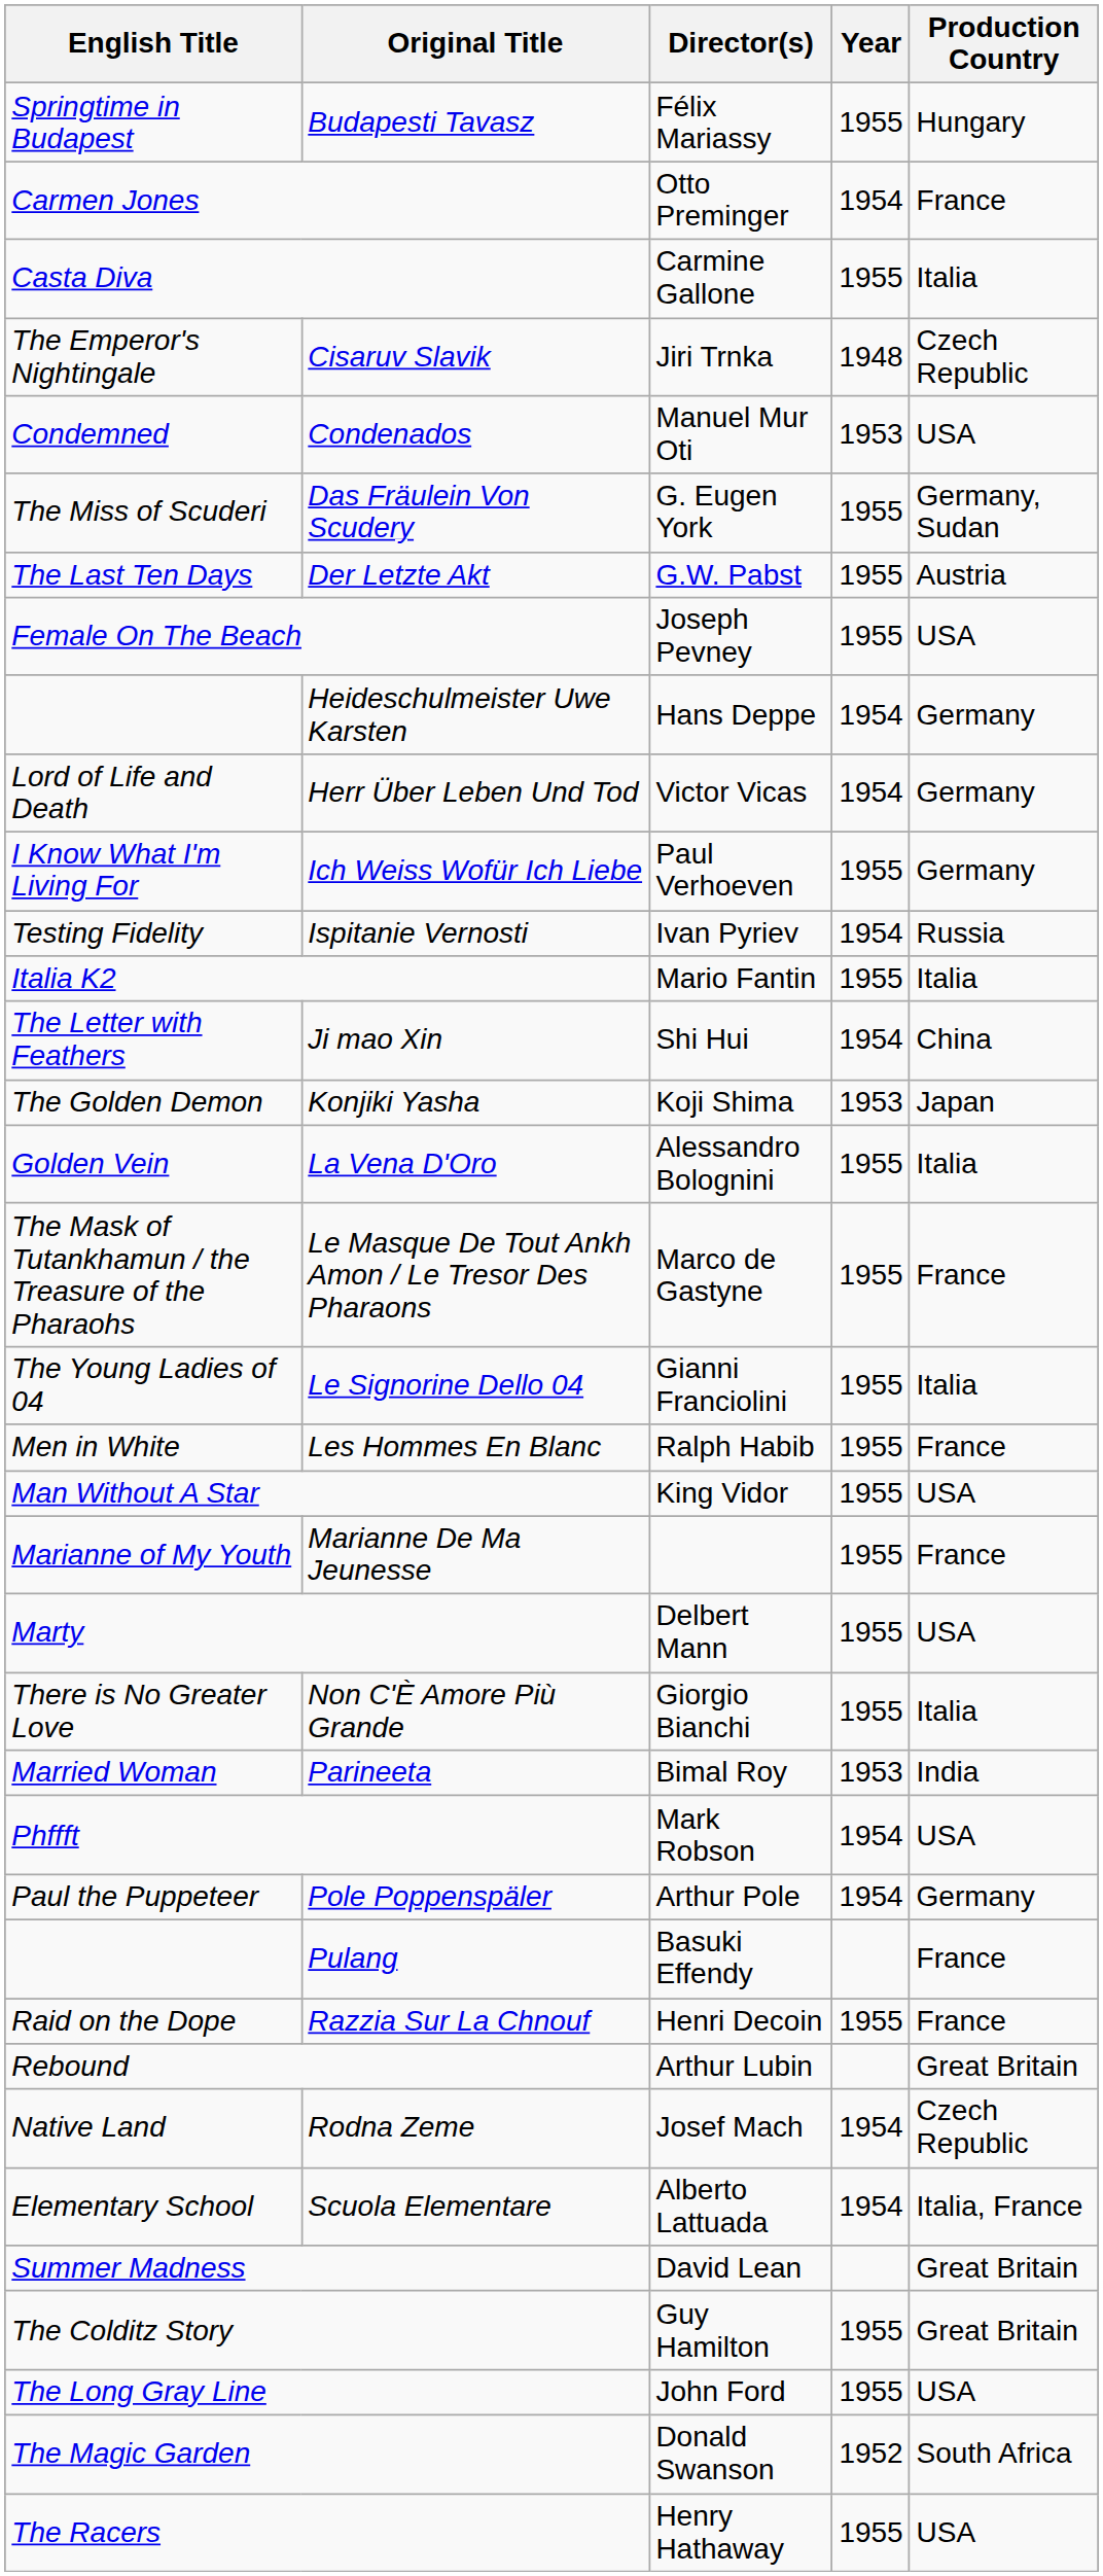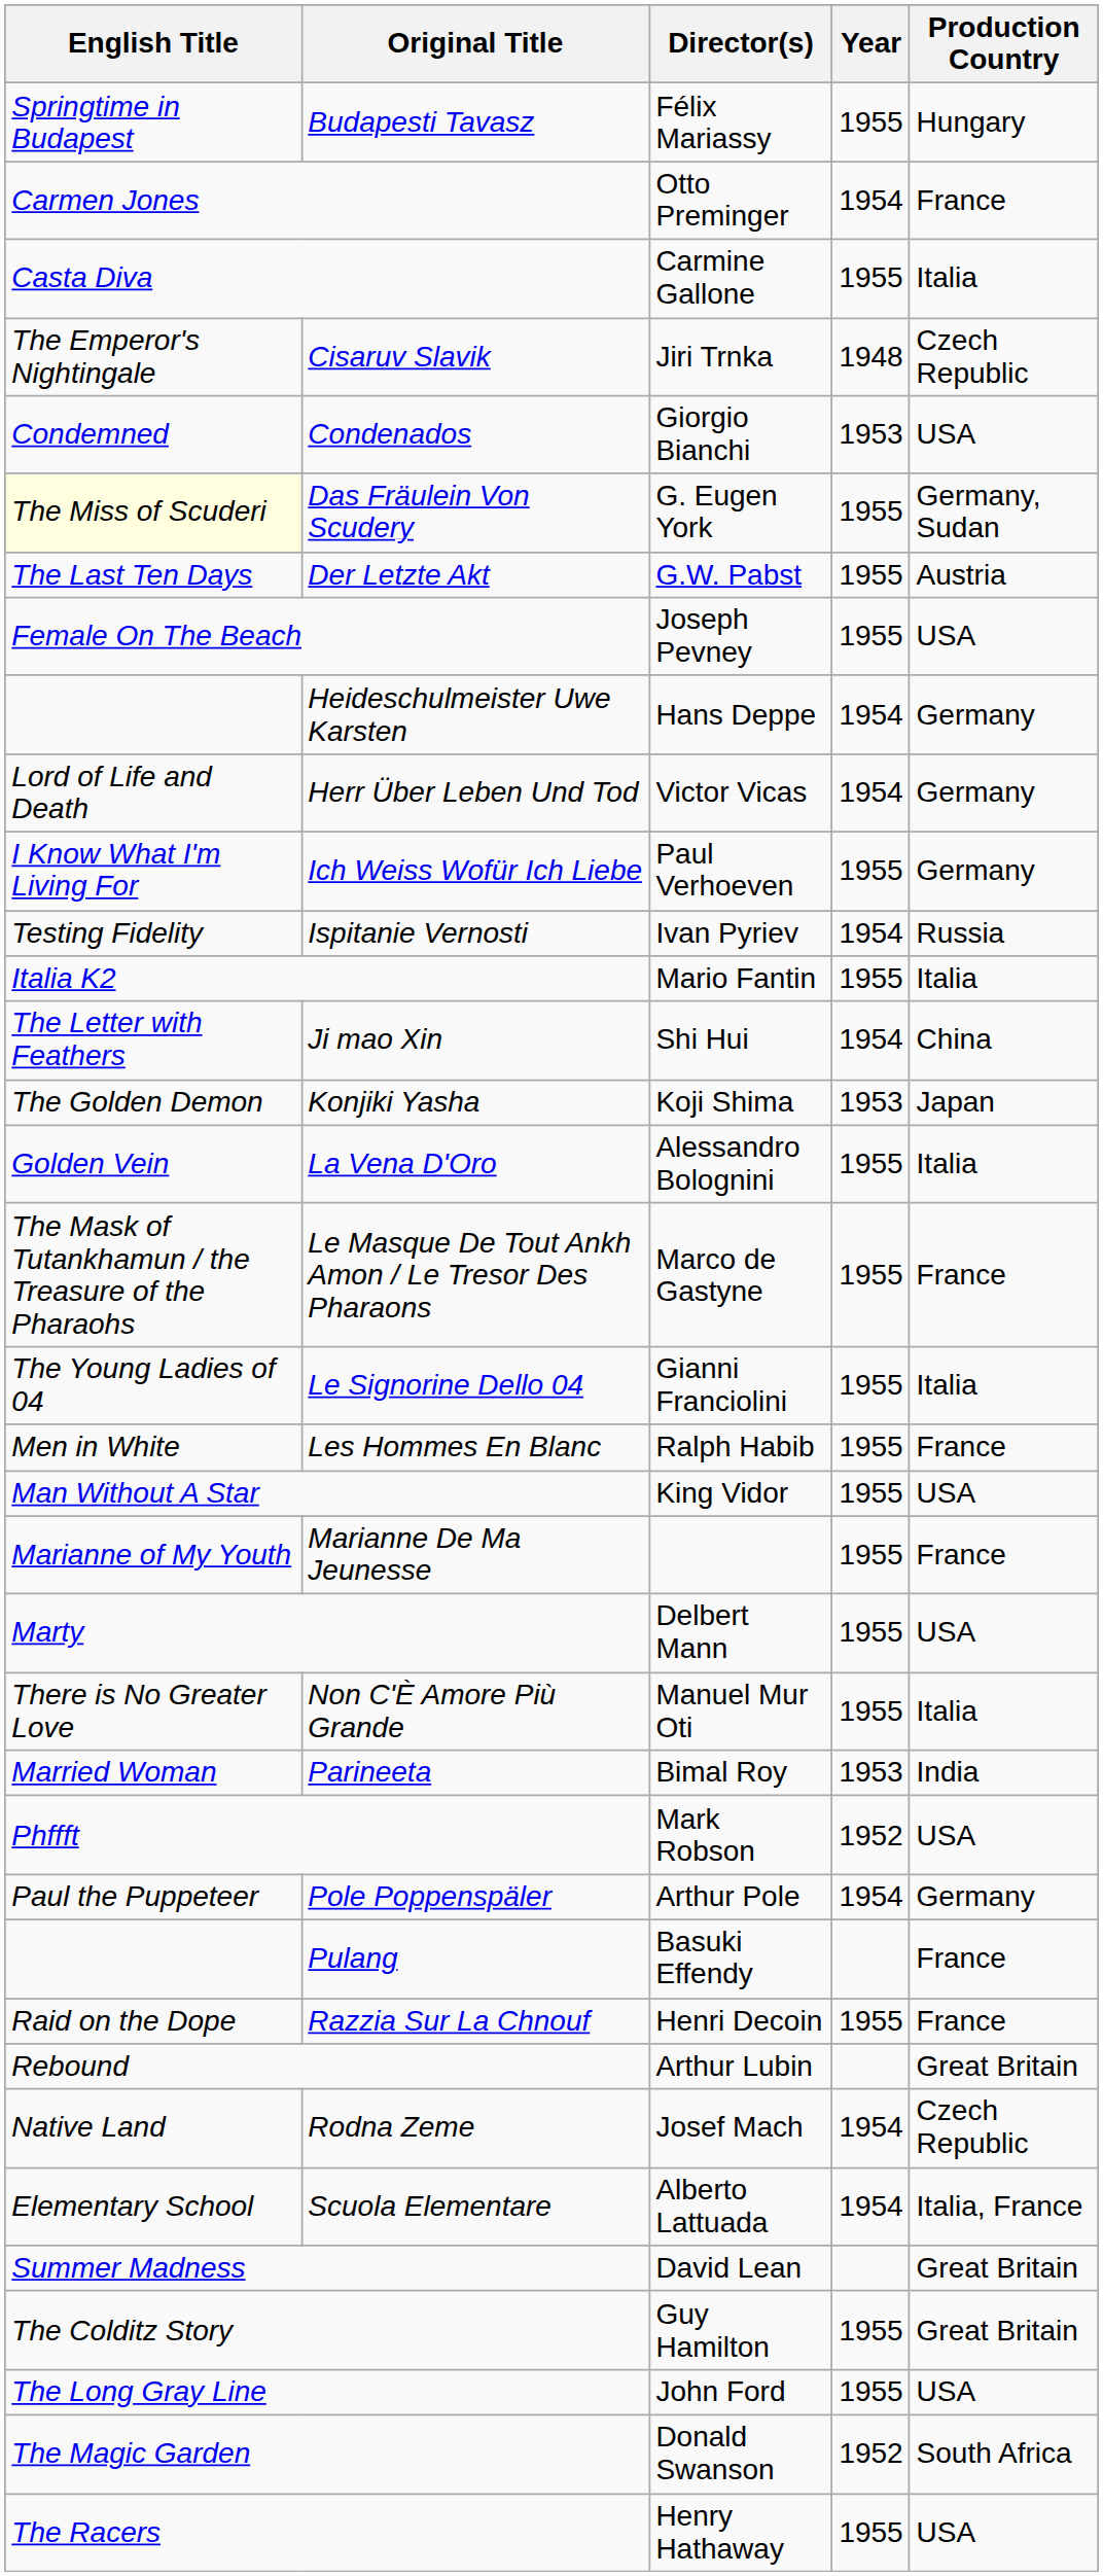 <table class="wikitable sortable">
 <tr>
 <th>English Title</th>
 <th>Original Title</th>
 <th>Director(s)</th>
 <th>Year</th>
 <th>Production Country</th>
 </tr>
 <tr>
 <td><em><a href='#'>Springtime in Budapest</a></em></td>
 <td><em><a href='#'>Budapesti Tavasz</a></em></td>
 <td>Félix Mariassy</td>
 <td>1955</td>
 <td>Hungary</td>
 </tr>
 <tr>
 <td colspan="2"><em><a href='#'>Carmen Jones</a></em></td>
 <td>Otto Preminger</td>
 <td>1954</td>
 <td>France</td>
 </tr>
 <tr>
 <td colspan="2"><em><a href='#'>Casta Diva</a></em></td>
 <td>Carmine Gallone</td>
 <td>1955</td>
 <td>Italia</td>
 </tr>
 <tr>
 <td><em>The Emperor's Nightingale</em></td>
 <td><em><a href='#'>Cisaruv Slavik</a></em></td>
 <td>Jiri Trnka</td>
 <td>1948</td>
 <td>Czech Republic</td>
 </tr>
 <tr>
 <td><em><a href='#'>Condemned</a></em></td>
 <td><em><a href='#'>Condenados</a></em></td>
-<td>Manuel Mur Oti</td>
+<td>Giorgio Bianchi</td>
 <td>1953</td>
 <td>USA</td>
 </tr>
 <tr>
-<td><em>The Miss of Scuderi</em></td>
+<td style="background: lightyellow;"><em>The Miss of Scuderi</em></td>
 <td><em><a href='#'>Das Fräulein Von Scudery</a></em></td>
 <td>G. Eugen York</td>
 <td>1955</td>
 <td>Germany, Sudan</td>
 </tr>
 <tr>
 <td><em><a href='#'>The Last Ten Days</a></em></td>
 <td><em><a href='#'>Der Letzte Akt</a></em></td>
 <td><a href='#'>G.W. Pabst</a></td>
 <td>1955</td>
 <td>Austria</td>
 </tr>
 <tr>
 <td colspan="2"><em><a href='#'>Female On The Beach</a></em></td>
 <td>Joseph Pevney</td>
 <td>1955</td>
 <td>USA</td>
 </tr>
 <tr>
 <td></td>
 <td><em>Heideschulmeister Uwe Karsten</em></td>
 <td>Hans Deppe</td>
 <td>1954</td>
 <td>Germany</td>
 </tr>
 <tr>
 <td><em>Lord of Life and Death</em></td>
 <td><em>Herr Über Leben Und Tod</em></td>
 <td>Victor Vicas</td>
 <td>1954</td>
 <td>Germany</td>
 </tr>
 <tr>
 <td><em><a href='#'>I Know What I'm Living For</a></em></td>
 <td><em><a href='#'>Ich Weiss Wofür Ich Liebe</a></em></td>
 <td>Paul Verhoeven</td>
 <td>1955</td>
 <td>Germany</td>
 </tr>
 <tr>
 <td><em>Testing Fidelity</em></td>
 <td><em>Ispitanie Vernosti</em></td>
 <td>Ivan Pyriev</td>
 <td>1954</td>
 <td>Russia</td>
 </tr>
 <tr>
 <td colspan="2"><em><a href='#'>Italia K2</a></em></td>
 <td>Mario Fantin</td>
 <td>1955</td>
 <td>Italia</td>
 </tr>
 <tr>
 <td><em><a href='#'>The Letter with Feathers</a></em></td>
 <td><em>Ji mao Xin</em></td>
 <td>Shi Hui</td>
 <td>1954</td>
 <td>China</td>
 </tr>
 <tr>
 <td><em>The Golden Demon</em></td>
 <td><em>Konjiki Yasha</em></td>
 <td>Koji Shima</td>
 <td>1953</td>
 <td>Japan</td>
 </tr>
 <tr>
 <td><em><a href='#'>Golden Vein</a></em></td>
 <td><em><a href='#'>La Vena D'Oro</a></em></td>
 <td>Alessandro Bolognini</td>
 <td>1955</td>
 <td>Italia</td>
 </tr>
 <tr>
 <td><em>The Mask of Tutankhamun  / the Treasure of the Pharaohs</em></td>
 <td><em>Le Masque De Tout Ankh Amon / Le Tresor Des Pharaons</em></td>
 <td>Marco de Gastyne</td>
 <td>1955</td>
 <td>France</td>
 </tr>
 <tr>
 <td><em>The Young Ladies of 04</em></td>
 <td><em><a href='#'>Le Signorine Dello 04</a></em></td>
 <td>Gianni Franciolini</td>
 <td>1955</td>
 <td>Italia</td>
 </tr>
 <tr>
 <td><em>Men in White</em></td>
 <td><em>Les Hommes En Blanc</em></td>
 <td>Ralph Habib</td>
 <td>1955</td>
 <td>France</td>
 </tr>
 <tr>
 <td colspan="2"><em><a href='#'>Man Without A Star</a></em></td>
 <td>King Vidor</td>
 <td>1955</td>
 <td>USA</td>
 </tr>
 <tr>
 <td><em><a href='#'>Marianne of My Youth</a></em></td>
 <td><em>Marianne De Ma Jeunesse</em></td>
 <td></td>
 <td>1955</td>
 <td>France</td>
 </tr>
 <tr>
 <td colspan="2"><em><a href='#'>Marty</a></em></td>
 <td>Delbert Mann</td>
 <td>1955</td>
 <td>USA</td>
 </tr>
 <tr>
 <td><em>There is No Greater Love</em></td>
 <td><em>Non C'È Amore Più Grande</em></td>
-<td>Giorgio Bianchi</td>
+<td>Manuel Mur Oti</td>
 <td>1955</td>
 <td>Italia</td>
 </tr>
 <tr>
 <td><em><a href='#'>Married Woman</a></em></td>
 <td><em><a href='#'>Parineeta</a></em></td>
 <td>Bimal Roy</td>
 <td>1953</td>
 <td>India</td>
 </tr>
 <tr>
 <td colspan="2"><em><a href='#'>Phffft</a></em></td>
 <td>Mark Robson</td>
-<td>1954</td>
+<td>1952</td>
 <td>USA</td>
 </tr>
 <tr>
 <td><em>Paul the Puppeteer</em></td>
 <td><em><a href='#'>Pole Poppenspäler</a></em></td>
 <td>Arthur Pole</td>
 <td>1954</td>
 <td>Germany</td>
 </tr>
 <tr>
 <td></td>
 <td><em><a href='#'>Pulang</a></em></td>
 <td>Basuki Effendy</td>
 <td></td>
 <td>France</td>
 </tr>
 <tr>
 <td><em>Raid on the Dope</em></td>
 <td><em><a href='#'>Razzia Sur La Chnouf</a></em></td>
 <td>Henri Decoin</td>
 <td>1955</td>
 <td>France</td>
 </tr>
 <tr>
 <td colspan="2"><em>Rebound</em></td>
 <td>Arthur Lubin</td>
 <td></td>
 <td>Great Britain</td>
 </tr>
 <tr>
 <td><em>Native Land</em></td>
 <td><em>Rodna Zeme</em></td>
 <td>Josef Mach</td>
 <td>1954</td>
 <td>Czech Republic</td>
 </tr>
 <tr>
 <td><em>Elementary School</em></td>
 <td><em>Scuola Elementare</em></td>
 <td>Alberto Lattuada</td>
 <td>1954</td>
 <td>Italia, France</td>
 </tr>
 <tr>
 <td colspan="2"><em><a href='#'>Summer Madness</a></em></td>
 <td>David Lean</td>
 <td></td>
 <td>Great Britain</td>
 </tr>
 <tr>
 <td colspan="2"><em>The Colditz Story</em></td>
 <td>Guy Hamilton</td>
 <td>1955</td>
 <td>Great Britain</td>
 </tr>
 <tr>
 <td colspan="2"><em><a href='#'>The Long Gray Line</a></em></td>
 <td>John Ford</td>
 <td>1955</td>
 <td>USA</td>
 </tr>
 <tr>
 <td colspan="2"><em><a href='#'>The Magic Garden</a></em></td>
 <td>Donald Swanson</td>
 <td>1952</td>
 <td>South Africa</td>
 </tr>
 <tr>
 <td colspan="2"><em><a href='#'>The Racers</a></em></td>
 <td>Henry Hathaway</td>
 <td>1955</td>
 <td>USA</td>
 </tr>
 </table>
